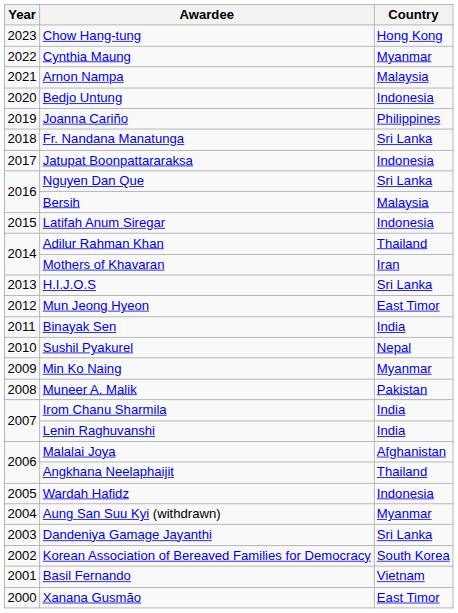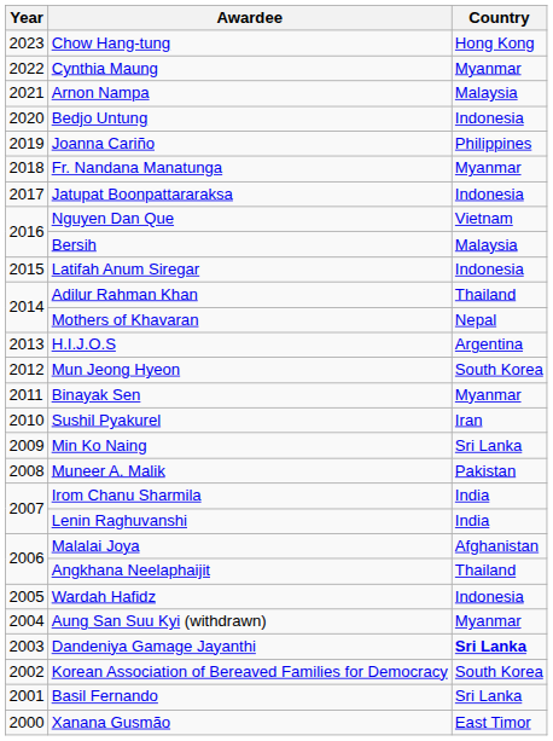 <table class="wikitable sortable">
 <tr>
 <th>Year</th>
 <th>Awardee</th>
 <th>Country</th>
 </tr>
 <tr>
 <td>2023</td>
 <td><a href='#'>Chow Hang-tung</a></td>
 <td><a href='#'>Hong Kong</a></td>
 </tr>
 <tr>
 <td>2022</td>
 <td><a href='#'>Cynthia Maung</a></td>
 <td><a href='#'>Myanmar</a></td>
 </tr>
 <tr>
 <td>2021</td>
 <td><a href='#'>Arnon Nampa</a></td>
 <td><a href='#'>Malaysia</a></td>
 </tr>
 <tr>
 <td>2020</td>
 <td><a href='#'>Bedjo Untung</a></td>
 <td><a href='#'>Indonesia</a></td>
 </tr>
 <tr>
 <td>2019</td>
 <td><a href='#'>Joanna Cariño</a></td>
 <td><a href='#'>Philippines</a></td>
 </tr>
 <tr>
 <td>2018</td>
 <td><a href='#'>Fr. Nandana Manatunga</a></td>
-<td><a href='#'>Sri Lanka</a></td>
+<td><a href='#'>Myanmar</a></td>
 </tr>
 <tr>
 <td>2017</td>
 <td><a href='#'>Jatupat Boonpattararaksa</a></td>
 <td><a href='#'>Indonesia</a></td>
 </tr>
 <tr>
 <td rowspan="2">2016</td>
 <td><a href='#'>Nguyen Dan Que</a></td>
-<td><a href='#'>Sri Lanka</a></td>
+<td><a href='#'>Vietnam</a></td>
 </tr>
 <tr>
 <td><a href='#'>Bersih</a></td>
 <td><a href='#'>Malaysia</a></td>
 </tr>
 <tr>
 <td>2015</td>
 <td><a href='#'>Latifah Anum Siregar</a></td>
 <td><a href='#'>Indonesia</a></td>
 </tr>
 <tr>
 <td rowspan="2">2014</td>
 <td><a href='#'>Adilur Rahman Khan</a></td>
 <td><a href='#'>Thailand</a></td>
 </tr>
 <tr>
 <td><a href='#'>Mothers of Khavaran</a></td>
-<td><a href='#'>Iran</a></td>
+<td><a href='#'>Nepal</a></td>
 </tr>
 <tr>
 <td>2013</td>
 <td><a href='#'>H.I.J.O.S</a></td>
-<td><a href='#'>Sri Lanka</a></td>
+<td><a href='#'>Argentina</a></td>
 </tr>
 <tr>
 <td>2012</td>
 <td><a href='#'>Mun Jeong Hyeon</a></td>
-<td><a href='#'>East Timor</a></td>
+<td><a href='#'>South Korea</a></td>
 </tr>
 <tr>
 <td>2011</td>
 <td><a href='#'>Binayak Sen</a></td>
-<td><a href='#'>India</a></td>
+<td><a href='#'>Myanmar</a></td>
 </tr>
 <tr>
 <td>2010</td>
 <td><a href='#'>Sushil Pyakurel</a></td>
-<td><a href='#'>Nepal</a></td>
+<td><a href='#'>Iran</a></td>
 </tr>
 <tr>
 <td>2009</td>
 <td><a href='#'>Min Ko Naing</a></td>
-<td><a href='#'>Myanmar</a></td>
+<td><a href='#'>Sri Lanka</a></td>
 </tr>
 <tr>
 <td>2008</td>
 <td><a href='#'>Muneer A. Malik</a></td>
 <td><a href='#'>Pakistan</a></td>
 </tr>
 <tr>
 <td rowspan="2">2007</td>
 <td><a href='#'>Irom Chanu Sharmila</a></td>
 <td><a href='#'>India</a></td>
 </tr>
 <tr>
 <td><a href='#'>Lenin Raghuvanshi</a></td>
 <td><a href='#'>India</a></td>
 </tr>
 <tr>
 <td rowspan="2">2006</td>
 <td><a href='#'>Malalai Joya</a></td>
 <td><a href='#'>Afghanistan</a></td>
 </tr>
 <tr>
 <td><a href='#'>Angkhana Neelaphaijit</a></td>
 <td><a href='#'>Thailand</a></td>
 </tr>
 <tr>
 <td>2005</td>
 <td><a href='#'>Wardah Hafidz</a></td>
 <td><a href='#'>Indonesia</a></td>
 </tr>
 <tr>
 <td>2004</td>
 <td><a href='#'>Aung San Suu Kyi</a> (withdrawn)</td>
 <td><a href='#'>Myanmar</a></td>
 </tr>
 <tr>
 <td>2003</td>
 <td><a href='#'>Dandeniya Gamage Jayanthi</a></td>
-<td><a href='#'>Sri Lanka</a></td>
+<td><strong><a href='#'>Sri Lanka</a></strong></td>
 </tr>
 <tr>
 <td>2002</td>
 <td><a href='#'>Korean Association of Bereaved Families for Democracy</a></td>
 <td><a href='#'>South Korea</a></td>
 </tr>
 <tr>
 <td>2001</td>
 <td><a href='#'>Basil Fernando</a></td>
-<td><a href='#'>Vietnam</a></td>
+<td><a href='#'>Sri Lanka</a></td>
 </tr>
 <tr>
 <td>2000</td>
 <td><a href='#'>Xanana Gusmão</a></td>
 <td><a href='#'>East Timor</a></td>
 </tr>
 </table>
